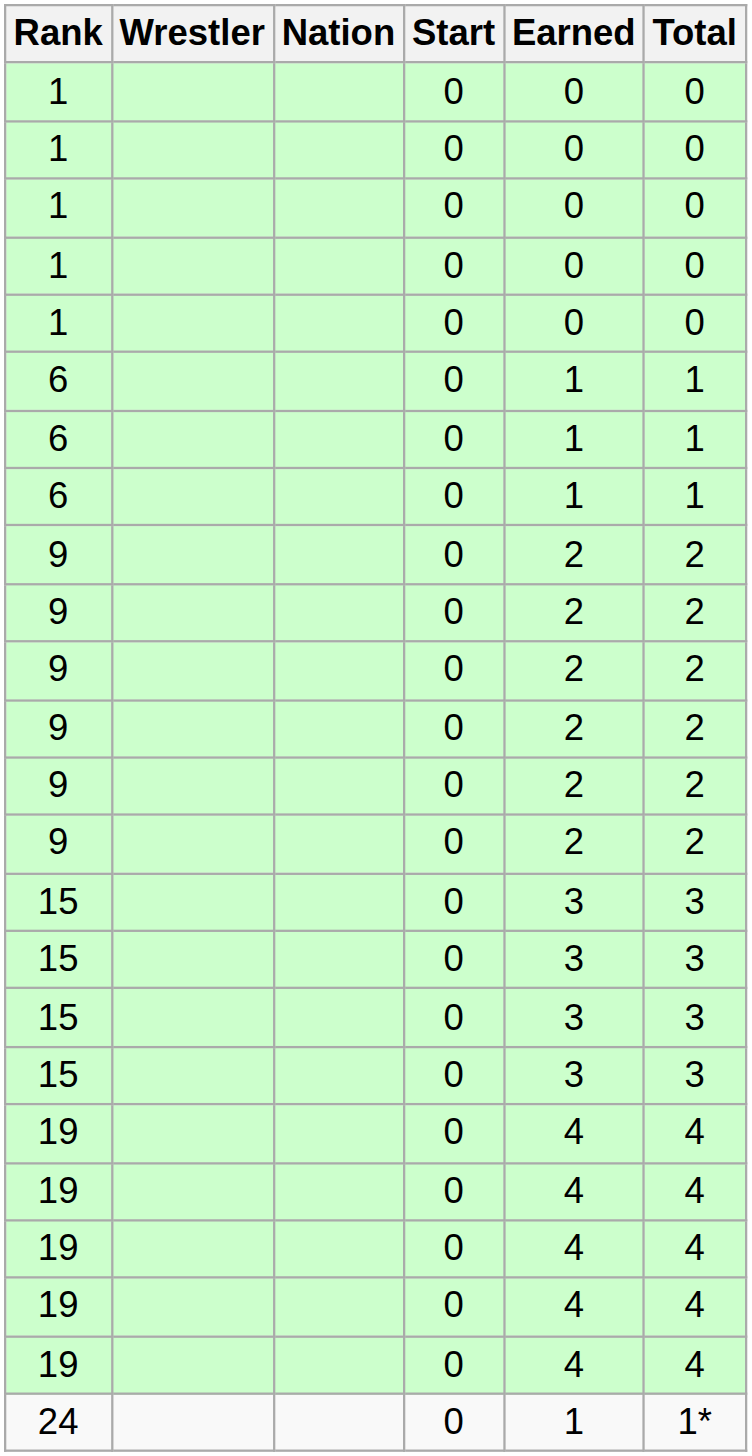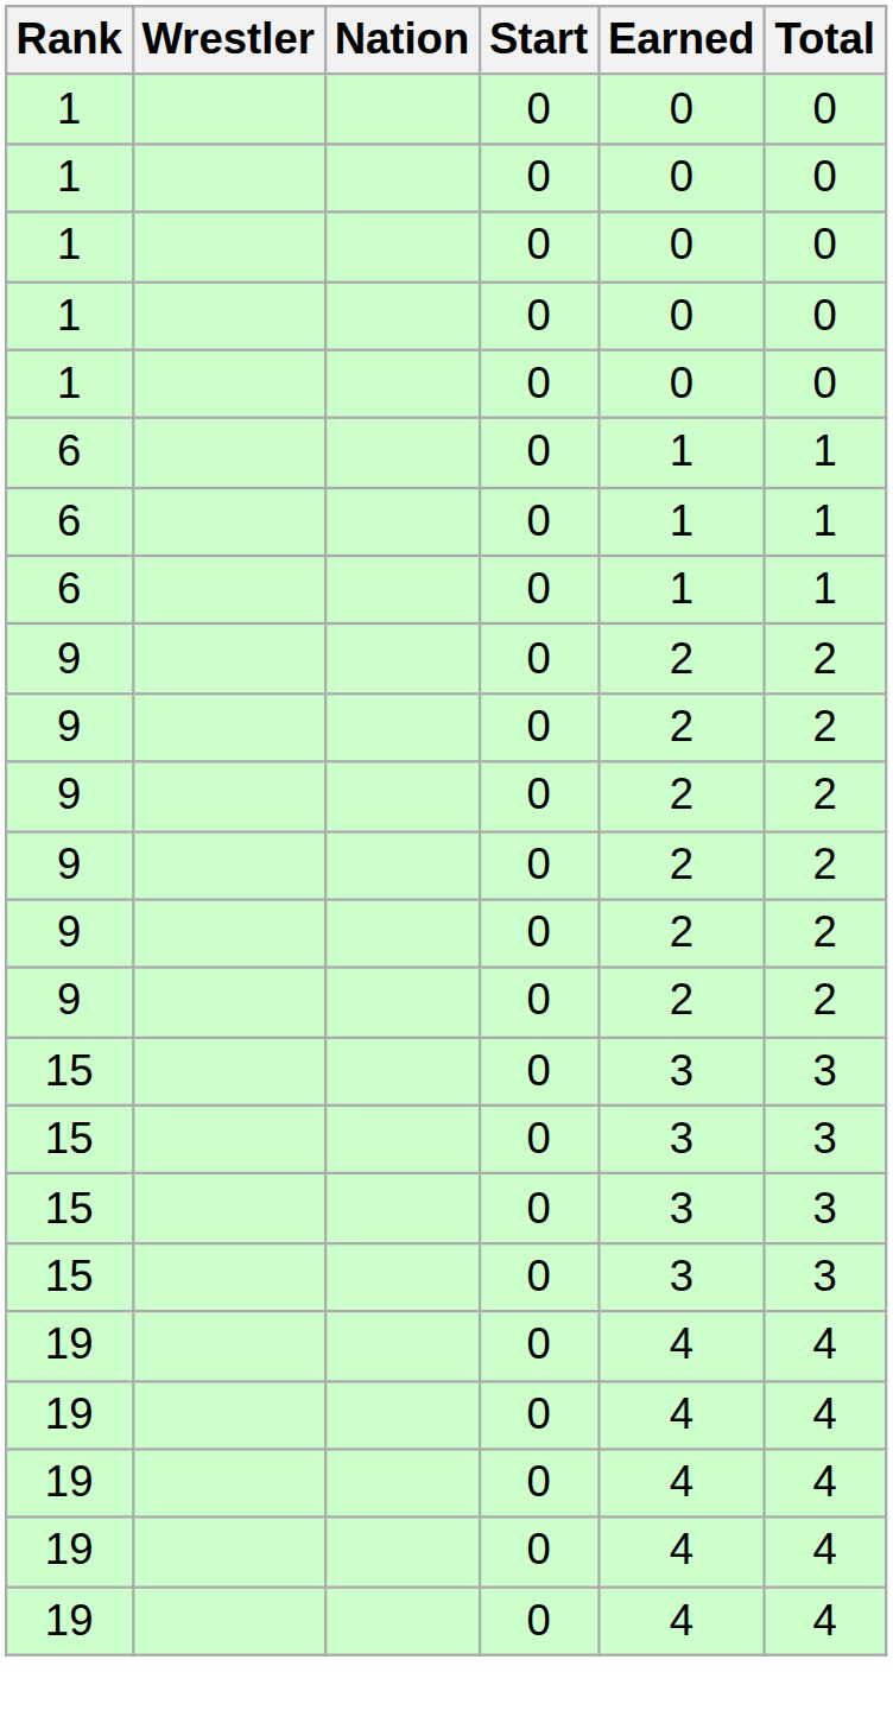 <table class="wikitable sortable" style="text-align:center;">
 <tr>
 <th>Rank</th>
 <th>Wrestler</th>
 <th>Nation</th>
 <th>Start</th>
 <th>Earned</th>
 <th>Total</th>
 </tr>
 <tr style="background:#cfc;">
 <td>1</td>
 <td align=left></td>
 <td align=left></td>
 <td>0</td>
 <td>0</td>
 <td>0</td>
 </tr>
 <tr style="background:#cfc;">
 <td>1</td>
 <td align=left></td>
 <td align=left></td>
 <td>0</td>
 <td>0</td>
 <td>0</td>
 </tr>
 <tr style="background:#cfc;">
 <td>1</td>
 <td align=left></td>
 <td align=left></td>
 <td>0</td>
 <td>0</td>
 <td>0</td>
 </tr>
 <tr style="background:#cfc;">
 <td>1</td>
 <td align=left></td>
 <td align=left></td>
 <td>0</td>
 <td>0</td>
 <td>0</td>
 </tr>
 <tr style="background:#cfc;">
 <td>1</td>
 <td align=left></td>
 <td align=left></td>
 <td>0</td>
 <td>0</td>
 <td>0</td>
 </tr>
 <tr style="background:#cfc;">
 <td>6</td>
 <td align=left></td>
 <td align=left></td>
 <td>0</td>
 <td>1</td>
 <td>1</td>
 </tr>
 <tr style="background:#cfc;">
 <td>6</td>
 <td align=left></td>
 <td align=left></td>
 <td>0</td>
 <td>1</td>
 <td>1</td>
 </tr>
 <tr style="background:#cfc;">
 <td>6</td>
 <td align=left></td>
 <td align=left></td>
 <td>0</td>
 <td>1</td>
 <td>1</td>
 </tr>
 <tr style="background:#cfc;">
 <td>9</td>
 <td align=left></td>
 <td align=left></td>
 <td>0</td>
 <td>2</td>
 <td>2</td>
 </tr>
 <tr style="background:#cfc;">
 <td>9</td>
 <td align=left></td>
 <td align=left></td>
 <td>0</td>
 <td>2</td>
 <td>2</td>
 </tr>
 <tr style="background:#cfc;">
 <td>9</td>
 <td align=left></td>
 <td align=left></td>
 <td>0</td>
 <td>2</td>
 <td>2</td>
 </tr>
 <tr style="background:#cfc;">
 <td>9</td>
 <td align=left></td>
 <td align=left></td>
 <td>0</td>
 <td>2</td>
 <td>2</td>
 </tr>
 <tr style="background:#cfc;">
 <td>9</td>
 <td align=left></td>
 <td align=left></td>
 <td>0</td>
 <td>2</td>
 <td>2</td>
 </tr>
 <tr style="background:#cfc;">
 <td>9</td>
 <td align=left></td>
 <td align=left></td>
 <td>0</td>
 <td>2</td>
 <td>2</td>
 </tr>
 <tr style="background:#cfc;">
 <td>15</td>
 <td align=left></td>
 <td align=left></td>
 <td>0</td>
 <td>3</td>
 <td>3</td>
 </tr>
 <tr style="background:#cfc;">
 <td>15</td>
 <td align=left></td>
 <td align=left></td>
 <td>0</td>
 <td>3</td>
 <td>3</td>
 </tr>
 <tr style="background:#cfc;">
 <td>15</td>
 <td align=left></td>
 <td align=left></td>
 <td>0</td>
 <td>3</td>
 <td>3</td>
 </tr>
 <tr style="background:#cfc;">
 <td>15</td>
 <td align=left></td>
 <td align=left></td>
 <td>0</td>
 <td>3</td>
 <td>3</td>
 </tr>
 <tr style="background:#cfc;">
 <td>19</td>
 <td align=left></td>
 <td align=left></td>
 <td>0</td>
 <td>4</td>
 <td>4</td>
 </tr>
 <tr style="background:#cfc;">
 <td>19</td>
 <td align=left></td>
 <td align=left></td>
 <td>0</td>
 <td>4</td>
 <td>4</td>
 </tr>
 <tr style="background:#cfc;">
 <td>19</td>
 <td align=left></td>
 <td align=left></td>
 <td>0</td>
 <td>4</td>
 <td>4</td>
 </tr>
 <tr style="background:#cfc;">
 <td>19</td>
 <td align=left></td>
 <td align=left></td>
 <td>0</td>
 <td>4</td>
 <td>4</td>
 </tr>
 <tr style="background:#cfc;">
 <td>19</td>
 <td align=left></td>
 <td align=left></td>
 <td>0</td>
 <td>4</td>
 <td>4</td>
 </tr>
-<tr>
-<td>24</td>
-<td align=left></td>
-<td align=left></td>
-<td>0</td>
-<td>1</td>
-<td>1*</td>
-</tr>
 </table>
